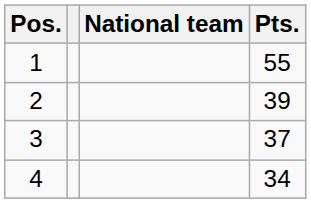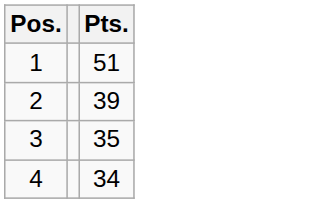 <table class=wikitable align=left>
 <tr>
 <th>Pos.</th>
 <th></th>
-<th>National team</th>
 <th>Pts.</th>
 </tr>
 <tr align=center >
 <td>1</td>
 <td></td>
-<td align=left></td>
-<td>55</td>
+<td>51</td>
 </tr>
 <tr align=center >
 <td>2</td>
 <td></td>
-<td align=left></td>
 <td>39</td>
 </tr>
 <tr align=center>
 <td>3</td>
 <td></td>
-<td align=left></td>
-<td>37</td>
+<td>35</td>
 </tr>
 <tr align=center>
 <td>4</td>
 <td></td>
-<td align=left></td>
 <td>34</td>
 </tr>
 </table>
